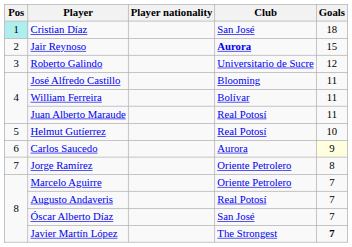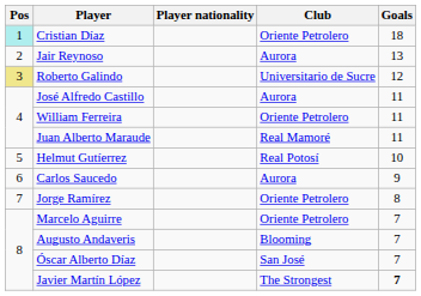 <table class="wikitable" border="1">
 <tr>
 <th width=28>Pos</th>
 <th>Player</th>
 <th>Player nationality</th>
 <th>Club</th>
 <th>Goals</th>
 </tr>
 <tr>
 <td align="center" rowspan=1 style="background: paleturquoise;">1</td>
 <td><a href='#'>Cristian Díaz</a></td>
 <td></td>
-<td><a href='#'>San José</a></td>
+<td><a href='#'>Oriente Petrolero</a></td>
 <td align="center">18</td>
 </tr>
 <tr>
 <td align="center" rowspan=1>2</td>
 <td><a href='#'>Jair Reynoso</a></td>
 <td></td>
-<td><strong><a href='#'>Aurora</a></strong></td>
-<td align="center">15</td>
+<td><a href='#'>Aurora</a></td>
+<td align="center">13</td>
 </tr>
 <tr>
-<td align="center" rowspan=1>3</td>
+<td align="center" rowspan=1 style="background: khaki;">3</td>
 <td><a href='#'>Roberto Galindo</a></td>
 <td></td>
 <td><a href='#'>Universitario de Sucre</a></td>
 <td align="center">12</td>
 </tr>
 <tr>
 <td align="center" rowspan=3>4</td>
 <td><a href='#'>José Alfredo Castillo</a></td>
 <td></td>
-<td><a href='#'>Blooming</a></td>
+<td><a href='#'>Aurora</a></td>
 <td align="center">11</td>
 </tr>
 <tr>
 <td><a href='#'>William Ferreira</a></td>
 <td></td>
-<td><a href='#'>Bolívar</a></td>
+<td><a href='#'>Oriente Petrolero</a></td>
 <td align="center">11</td>
 </tr>
 <tr>
 <td><a href='#'>Juan Alberto Maraude</a></td>
 <td></td>
-<td><a href='#'>Real Potosí</a></td>
+<td><a href='#'>Real Mamoré</a></td>
 <td align="center">11</td>
 </tr>
 <tr>
 <td align="center" rowspan=1>5</td>
 <td><a href='#'>Helmut Gutíerrez</a></td>
 <td></td>
 <td><a href='#'>Real Potosí</a></td>
 <td align="center">10</td>
 </tr>
 <tr>
 <td align="center" rowspan=1>6</td>
 <td><a href='#'>Carlos Saucedo</a></td>
 <td></td>
 <td><a href='#'>Aurora</a></td>
-<td align="center" style="background: lightyellow;">9</td>
+<td align="center">9</td>
 </tr>
 <tr>
 <td align="center" rowspan=1>7</td>
 <td><a href='#'>Jorge Ramírez</a></td>
 <td></td>
 <td><a href='#'>Oriente Petrolero</a></td>
 <td align="center">8</td>
 </tr>
 <tr>
 <td align="center" rowspan=4>8</td>
 <td><a href='#'>Marcelo Aguirre</a></td>
 <td></td>
 <td><a href='#'>Oriente Petrolero</a></td>
 <td align="center">7</td>
 </tr>
 <tr>
 <td><a href='#'>Augusto Andaveris</a></td>
 <td></td>
-<td><a href='#'>Real Potosí</a></td>
+<td><a href='#'>Blooming</a></td>
 <td align="center">7</td>
 </tr>
 <tr>
 <td><a href='#'>Óscar Alberto Díaz</a></td>
 <td></td>
 <td><a href='#'>San José</a></td>
 <td align="center">7</td>
 </tr>
 <tr>
 <td><a href='#'>Javier Martín López</a></td>
 <td></td>
 <td><a href='#'>The Strongest</a></td>
 <td align="center"><strong>7</strong></td>
 </tr>
 </table>
